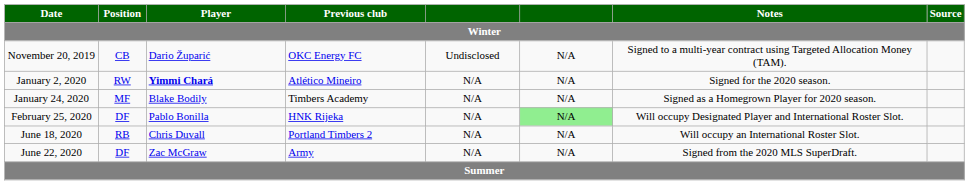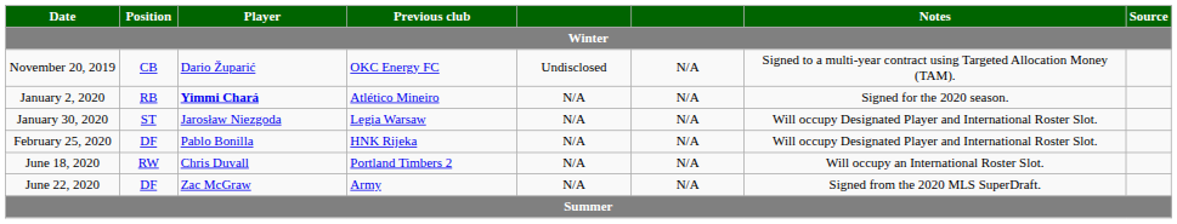 <table class="wikitable" style="text-align:center; font-size:90%; width:100%;">
 <tr>
 <th style="background:darkgreen; color:white; text-align:center; width:10%">Date</th>
 <th style="background:darkgreen; color:white; text-align:center; width:5%">Position</th>
 <th style="background:darkgreen; color:white; text-align:center; width:15%">Player</th>
 <th style="background:darkgreen; color:white; text-align:center; width:15%">Previous club</th>
 <th style="background:darkgreen; color:white; text-align:center; width:10%"></th>
 <th style="background:darkgreen; color:white; text-align:center; width:10%"></th>
 <th style="background:darkgreen; color:white; text-align:center; width:34%">Notes</th>
 <th style="background:darkgreen; color:white; text-align:center; width:1%">Source</th>
 </tr>
 <tr>
 <th colspan="8" style="background:gray; color:white; text-align:center;">Winter</th>
 </tr>
 <tr>
 <td style="text-align:center;">November 20, 2019</td>
 <td style="text-align:center;"><a href='#'>CB</a></td>
 <td align=left> <a href='#'>Dario Župarić</a></td>
 <td align=left> <a href='#'>OKC Energy FC</a></td>
 <td style="text-align:center;">Undisclosed</td>
 <td style="text-align:center;">N/A</td>
 <td>Signed to a multi-year contract using Targeted Allocation Money (TAM).</td>
 <td style="text-align:center;"></td>
 </tr>
 <tr>
 <td style="text-align:center;">January 2, 2020</td>
-<td style="text-align:center;"><a href='#'>RW</a></td>
+<td style="text-align:center;"><a href='#'>RB</a></td>
 <td align=left><strong> <a href='#'>Yimmi Chará</a></strong></td>
 <td align=left> <a href='#'>Atlético Mineiro</a></td>
 <td style="text-align:center;">N/A</td>
 <td style="text-align:center;">N/A</td>
 <td>Signed for the 2020 season.</td>
 <td style="text-align:center;"></td>
 </tr>
 <tr>
-<td style="text-align:center;">January 24, 2020</td>
-<td style="text-align:center;"><a href='#'>MF</a></td>
-<td align=left> <a href='#'>Blake Bodily</a></td>
-<td align=left> Timbers Academy</td>
+<td style="text-align:center;">January 30, 2020</td>
+<td style="text-align:center;"><a href='#'>ST</a></td>
+<td align=left> <a href='#'>Jarosław Niezgoda</a></td>
+<td align=left> <a href='#'>Legia Warsaw</a></td>
 <td style="text-align:center;">N/A</td>
 <td style="text-align:center;">N/A</td>
-<td>Signed as a Homegrown Player for 2020 season.</td>
+<td>Will occupy Designated Player and International Roster Slot.</td>
 <td style="text-align:center;"></td>
 </tr>
 <tr>
 <td style="text-align:center;">February 25, 2020</td>
 <td style="text-align:center;"><a href='#'>DF</a></td>
 <td align=left> <a href='#'>Pablo Bonilla</a></td>
 <td align=left> <a href='#'>HNK Rijeka</a></td>
 <td style="text-align:center;">N/A</td>
-<td style="background: lightgreen; text-align:center;">N/A</td>
+<td style="text-align:center;">N/A</td>
 <td>Will occupy Designated Player and International Roster Slot.</td>
 <td style="text-align:center;"></td>
 </tr>
 <tr>
 <td style="text-align:center;">June 18, 2020</td>
-<td style="text-align:center;"><a href='#'>RB</a></td>
+<td style="text-align:center;"><a href='#'>RW</a></td>
 <td align=left> <a href='#'>Chris Duvall</a></td>
 <td align=left> <a href='#'>Portland Timbers 2</a></td>
 <td style="text-align:center;">N/A</td>
 <td style="text-align:center;">N/A</td>
 <td>Will occupy an International Roster Slot.</td>
 <td style="text-align:center;"></td>
 </tr>
 <tr>
 <td style="text-align:center;">June 22, 2020</td>
 <td style="text-align:center;"><a href='#'>DF</a></td>
 <td align=left> <a href='#'>Zac McGraw</a></td>
 <td align=left> <a href='#'>Army</a></td>
 <td style="text-align:center;">N/A</td>
 <td style="text-align:center;">N/A</td>
 <td>Signed from the 2020 MLS SuperDraft.</td>
 <td style="text-align:center;"></td>
 </tr>
 <tr>
 <th colspan="8" style="background:gray; color:white; text-align:center;">Summer</th>
 </tr>
 </table>
